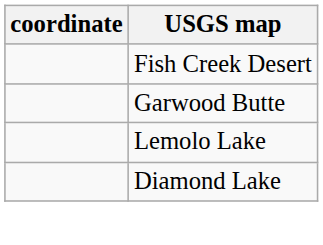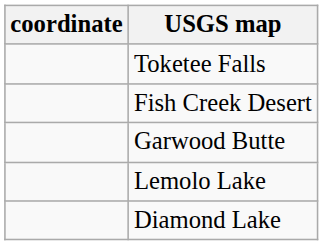 <table class="wikitable" align="right">
 <tr>
 <th>coordinate</th>
 <th>USGS map</th>
+</tr>
+<tr>
+<td></td>
+<td>Toketee Falls</td>
 </tr>
 <tr>
 <td></td>
 <td>Fish Creek Desert</td>
 </tr>
 <tr>
 <td></td>
 <td>Garwood Butte</td>
 </tr>
 <tr>
 <td></td>
 <td>Lemolo Lake</td>
 </tr>
 <tr>
 <td></td>
 <td>Diamond Lake</td>
 </tr>
 </table>
